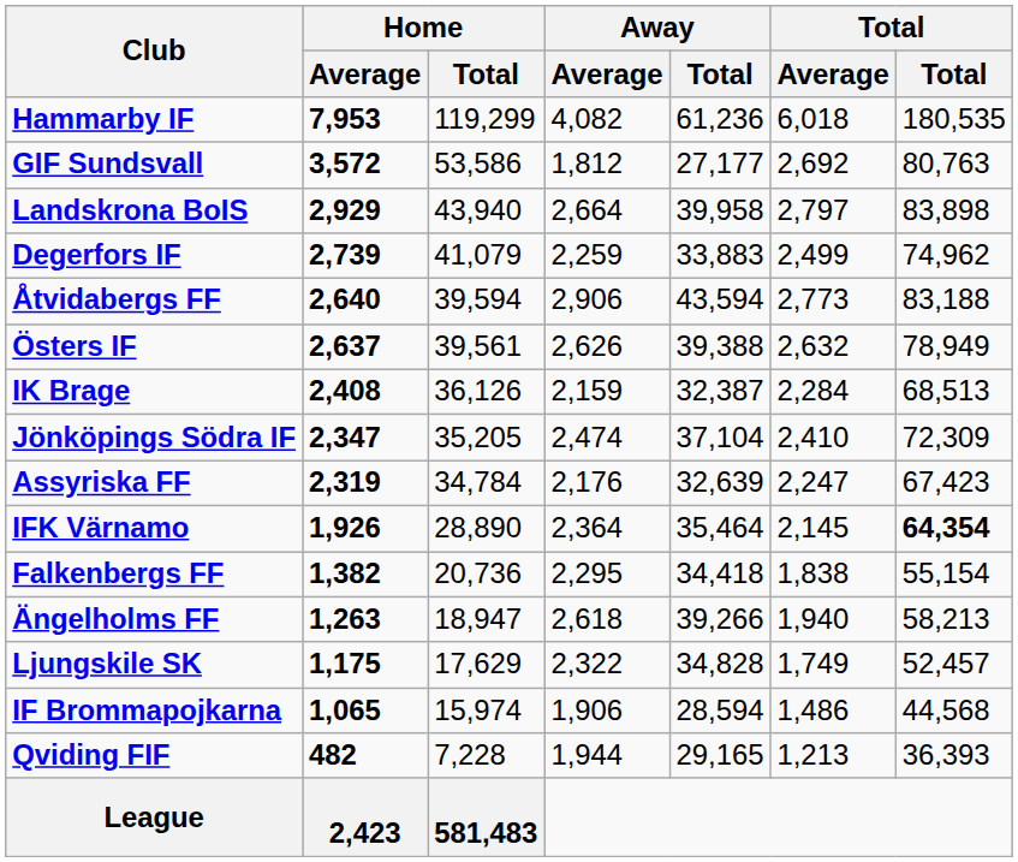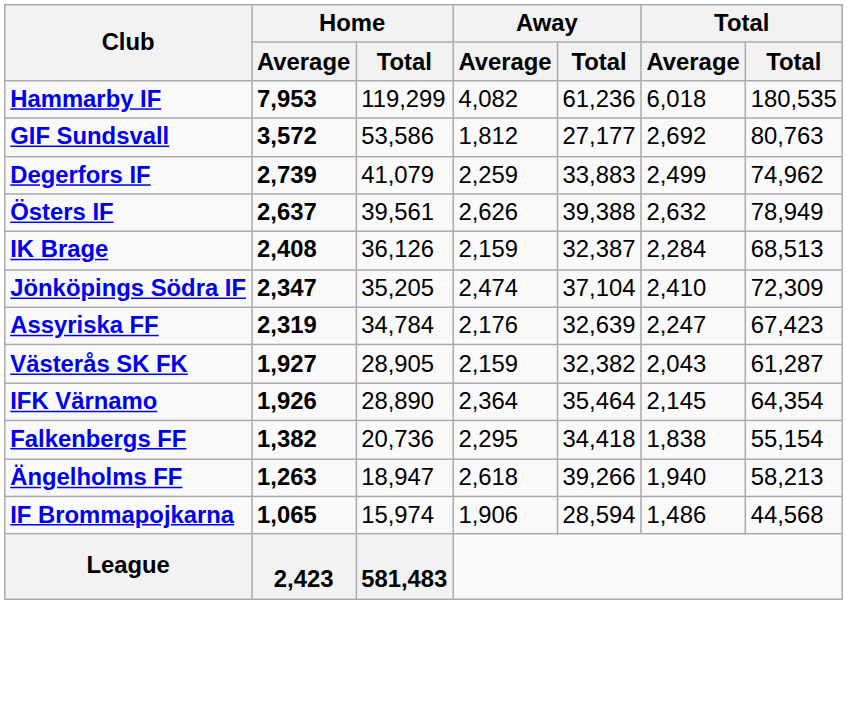 <table class="wikitable">
 <tr>
 <th rowspan=2>Club</th>
 <th colspan=2>Home</th>
 <th colspan=2>Away</th>
 <th colspan=2>Total</th>
 </tr>
 <tr>
 <th>Average</th>
 <th>Total</th>
 <th>Average</th>
 <th>Total</th>
 <th>Average</th>
 <th>Total</th>
 </tr>
 <tr>
 <td><strong><a href='#'>Hammarby IF</a></strong></td>
 <td><strong>7,953</strong></td>
 <td>119,299</td>
 <td>4,082</td>
 <td>61,236</td>
 <td>6,018</td>
 <td>180,535</td>
 </tr>
 <tr>
 <td><strong><a href='#'>GIF Sundsvall</a></strong></td>
 <td><strong>3,572</strong></td>
 <td>53,586</td>
 <td>1,812</td>
 <td>27,177</td>
 <td>2,692</td>
 <td>80,763</td>
 </tr>
 <tr>
-<td><strong><a href='#'>Landskrona BoIS</a></strong></td>
-<td><strong>2,929</strong></td>
-<td>43,940</td>
-<td>2,664</td>
-<td>39,958</td>
-<td>2,797</td>
-<td>83,898</td>
-</tr>
-<tr>
 <td><strong><a href='#'>Degerfors IF</a></strong></td>
 <td><strong>2,739</strong></td>
 <td>41,079</td>
 <td>2,259</td>
 <td>33,883</td>
 <td>2,499</td>
 <td>74,962</td>
-</tr>
-<tr>
-<td><strong><a href='#'>Åtvidabergs FF</a></strong></td>
-<td><strong>2,640</strong></td>
-<td>39,594</td>
-<td>2,906</td>
-<td>43,594</td>
-<td>2,773</td>
-<td>83,188</td>
 </tr>
 <tr>
 <td><strong><a href='#'>Östers IF</a></strong></td>
 <td><strong>2,637</strong></td>
 <td>39,561</td>
 <td>2,626</td>
 <td>39,388</td>
 <td>2,632</td>
 <td>78,949</td>
 </tr>
 <tr>
 <td><strong><a href='#'>IK Brage</a></strong></td>
 <td><strong>2,408</strong></td>
 <td>36,126</td>
 <td>2,159</td>
 <td>32,387</td>
 <td>2,284</td>
 <td>68,513</td>
 </tr>
 <tr>
 <td><strong><a href='#'>Jönköpings Södra IF</a></strong></td>
 <td><strong>2,347</strong></td>
 <td>35,205</td>
 <td>2,474</td>
 <td>37,104</td>
 <td>2,410</td>
 <td>72,309</td>
 </tr>
 <tr>
 <td><strong><a href='#'>Assyriska FF</a></strong></td>
 <td><strong>2,319</strong></td>
 <td>34,784</td>
 <td>2,176</td>
 <td>32,639</td>
 <td>2,247</td>
 <td>67,423</td>
 </tr>
 <tr>
+<td><strong><a href='#'>Västerås SK FK</a></strong></td>
+<td><strong>1,927</strong></td>
+<td>28,905</td>
+<td>2,159</td>
+<td>32,382</td>
+<td>2,043</td>
+<td>61,287</td>
+</tr>
+<tr>
 <td><strong><a href='#'>IFK Värnamo</a></strong></td>
 <td><strong>1,926</strong></td>
 <td>28,890</td>
 <td>2,364</td>
 <td>35,464</td>
 <td>2,145</td>
-<td><strong>64,354</strong></td>
+<td>64,354</td>
 </tr>
 <tr>
 <td><strong><a href='#'>Falkenbergs FF</a></strong></td>
 <td><strong>1,382</strong></td>
 <td>20,736</td>
 <td>2,295</td>
 <td>34,418</td>
 <td>1,838</td>
 <td>55,154</td>
 </tr>
 <tr>
 <td><strong><a href='#'>Ängelholms FF</a></strong></td>
 <td><strong>1,263</strong></td>
 <td>18,947</td>
 <td>2,618</td>
 <td>39,266</td>
 <td>1,940</td>
 <td>58,213</td>
 </tr>
 <tr>
-<td><strong><a href='#'>Ljungskile SK</a></strong></td>
-<td><strong>1,175</strong></td>
-<td>17,629</td>
-<td>2,322</td>
-<td>34,828</td>
-<td>1,749</td>
-<td>52,457</td>
-</tr>
-<tr>
 <td><strong><a href='#'>IF Brommapojkarna</a></strong></td>
 <td><strong>1,065</strong></td>
 <td>15,974</td>
 <td>1,906</td>
 <td>28,594</td>
 <td>1,486</td>
 <td>44,568</td>
 </tr>
 <tr>
-<td><strong><a href='#'>Qviding FIF</a></strong></td>
-<td><strong>482</strong></td>
-<td>7,228</td>
-<td>1,944</td>
-<td>29,165</td>
-<td>1,213</td>
-<td>36,393</td>
-</tr>
-<tr>
 <th>League</th>
 <th><br><strong>2,423</strong></th>
 <th><br>581,483</th>
 </tr>
 </table>
